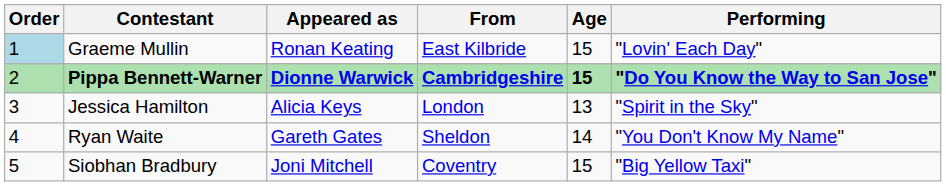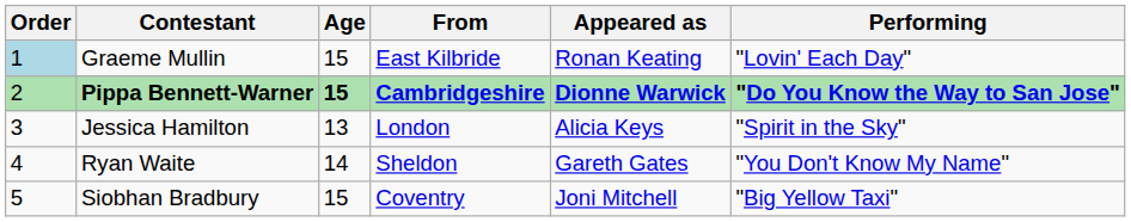 <table class="wikitable">
 <tr>
 <th>Order</th>
 <th>Contestant</th>
+<th>Age</th>
+<th>From</th>
 <th>Appeared as</th>
-<th>From</th>
-<th>Age</th>
 <th>Performing</th>
 </tr>
 <tr>
 <td style="background: lightblue;">1</td>
 <td>Graeme Mullin</td>
+<td>15</td>
+<td><a href='#'>East Kilbride</a></td>
 <td><a href='#'>Ronan Keating</a></td>
-<td><a href='#'>East Kilbride</a></td>
-<td>15</td>
 <td>"<a href='#'>Lovin' Each Day</a>"</td>
 </tr>
 <tr style="background:#ACE1AF;">
 <td>2</td>
 <td><strong>Pippa Bennett-Warner</strong></td>
+<td><strong>15</strong></td>
+<td><strong><a href='#'>Cambridgeshire</a></strong></td>
 <td><strong><a href='#'>Dionne Warwick</a></strong></td>
-<td><strong><a href='#'>Cambridgeshire</a></strong></td>
-<td><strong>15</strong></td>
 <td><strong>"<a href='#'>Do You Know the Way to San Jose</a>"</strong></td>
 </tr>
 <tr>
 <td>3</td>
 <td>Jessica Hamilton</td>
+<td>13</td>
+<td><a href='#'>London</a></td>
 <td><a href='#'>Alicia Keys</a></td>
-<td><a href='#'>London</a></td>
-<td>13</td>
 <td>"<a href='#'>Spirit in the Sky</a>"</td>
 </tr>
 <tr>
 <td>4</td>
 <td>Ryan Waite</td>
+<td>14</td>
+<td><a href='#'>Sheldon</a></td>
 <td><a href='#'>Gareth Gates</a></td>
-<td><a href='#'>Sheldon</a></td>
-<td>14</td>
 <td>"<a href='#'>You Don't Know My Name</a>"</td>
 </tr>
 <tr>
 <td>5</td>
 <td>Siobhan Bradbury</td>
+<td>15</td>
+<td><a href='#'>Coventry</a></td>
 <td><a href='#'>Joni Mitchell</a></td>
-<td><a href='#'>Coventry</a></td>
-<td>15</td>
 <td>"<a href='#'>Big Yellow Taxi</a>"</td>
 </tr>
 </table>
